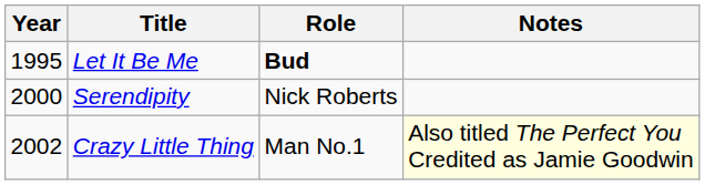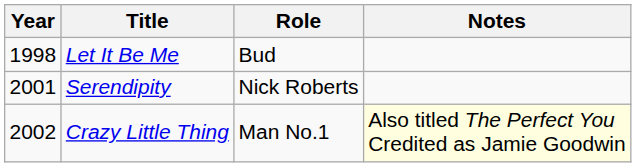 <table class="wikitable">
 <tr>
 <th>Year</th>
 <th>Title</th>
 <th>Role</th>
 <th>Notes</th>
 </tr>
 <tr>
-<td>1995</td>
+<td>1998</td>
 <td><em><a href='#'>Let It Be Me</a></em></td>
-<td><strong>Bud</strong></td>
+<td>Bud</td>
 <td></td>
 </tr>
 <tr>
-<td>2000</td>
+<td>2001</td>
 <td><em><a href='#'>Serendipity</a></em></td>
 <td>Nick Roberts</td>
 <td></td>
 </tr>
 <tr>
 <td>2002</td>
 <td><em><a href='#'>Crazy Little Thing</a></em></td>
 <td>Man No.1</td>
 <td style="background: lightyellow;">Also titled <em>The Perfect You</em><br>Credited as Jamie Goodwin</td>
 </tr>
 </table>
